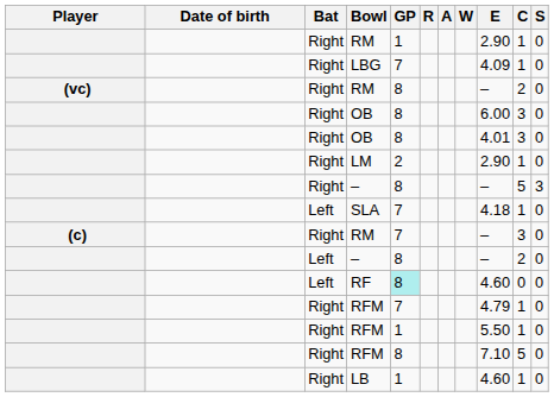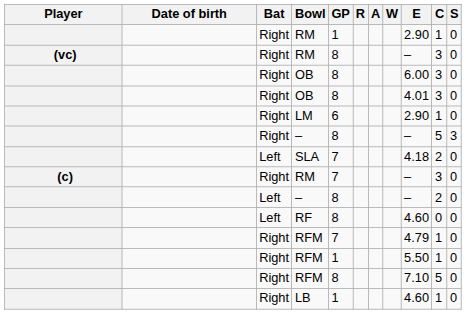 <table class="wikitable sortable plainrowheaders">
 <tr>
 <th scope="col" width="140">Player</th>
 <th scope="col" width="160">Date of birth</th>
 <th scope="col">Bat</th>
 <th scope="col">Bowl</th>
 <th scope="col">GP</th>
 <th scope="col">R</th>
 <th scope="col">A</th>
 <th scope="col">W</th>
 <th scope="col">E</th>
 <th scope="col">C</th>
 <th scope="col">S</th>
 </tr>
 <tr>
 <th scope="row"></th>
 <td></td>
 <td>Right</td>
 <td>RM</td>
 <td>1</td>
 <td></td>
 <td></td>
 <td></td>
 <td>2.90</td>
 <td>1</td>
 <td>0</td>
 </tr>
 <tr>
-<th scope="row"></th>
-<td></td>
-<td>Right</td>
-<td>LBG</td>
-<td>7</td>
-<td></td>
-<td></td>
-<td></td>
-<td>4.09</td>
-<td>1</td>
-<td>0</td>
-</tr>
-<tr>
 <th scope="row"> (vc)</th>
 <td></td>
 <td>Right</td>
 <td>RM</td>
 <td>8</td>
 <td></td>
 <td></td>
 <td></td>
 <td>–</td>
-<td>2</td>
+<td>3</td>
 <td>0</td>
 </tr>
 <tr>
 <th scope="row"></th>
 <td></td>
 <td>Right</td>
 <td>OB</td>
 <td>8</td>
 <td></td>
 <td></td>
 <td></td>
 <td>6.00</td>
 <td>3</td>
 <td>0</td>
 </tr>
 <tr>
 <th scope="row"></th>
 <td></td>
 <td>Right</td>
 <td>OB</td>
 <td>8</td>
 <td></td>
 <td></td>
 <td></td>
 <td>4.01</td>
 <td>3</td>
 <td>0</td>
 </tr>
 <tr>
 <th scope="row"></th>
 <td></td>
 <td>Right</td>
 <td>LM</td>
-<td>2</td>
+<td>6</td>
 <td></td>
 <td></td>
 <td></td>
 <td>2.90</td>
 <td>1</td>
 <td>0</td>
 </tr>
 <tr>
 <th scope="row"> </th>
 <td></td>
 <td>Right</td>
 <td>–</td>
 <td>8</td>
 <td></td>
 <td></td>
 <td></td>
 <td>–</td>
 <td>5</td>
 <td>3</td>
 </tr>
 <tr>
 <th scope="row"></th>
 <td></td>
 <td>Left</td>
 <td>SLA</td>
 <td>7</td>
 <td></td>
 <td></td>
 <td></td>
 <td>4.18</td>
-<td>1</td>
+<td>2</td>
 <td>0</td>
 </tr>
 <tr>
 <th scope="row"> (c)</th>
 <td></td>
 <td>Right</td>
 <td>RM</td>
 <td>7</td>
 <td></td>
 <td></td>
 <td></td>
 <td>–</td>
 <td>3</td>
 <td>0</td>
 </tr>
 <tr>
 <th scope="row"> </th>
 <td></td>
 <td>Left</td>
 <td>–</td>
 <td>8</td>
 <td></td>
 <td></td>
 <td></td>
 <td>–</td>
 <td>2</td>
 <td>0</td>
 </tr>
 <tr>
 <th scope="row"></th>
 <td></td>
 <td>Left</td>
 <td>RF</td>
-<td style="background: paleturquoise;">8</td>
+<td>8</td>
 <td></td>
 <td></td>
 <td></td>
 <td>4.60</td>
 <td>0</td>
 <td>0</td>
 </tr>
 <tr>
 <th scope="row"></th>
 <td></td>
 <td>Right</td>
 <td>RFM</td>
 <td>7</td>
 <td></td>
 <td></td>
 <td></td>
 <td>4.79</td>
 <td>1</td>
 <td>0</td>
 </tr>
 <tr>
 <th scope="row"></th>
 <td></td>
 <td>Right</td>
 <td>RFM</td>
 <td>1</td>
 <td></td>
 <td></td>
 <td></td>
 <td>5.50</td>
 <td>1</td>
 <td>0</td>
 </tr>
 <tr>
 <th scope="row"></th>
 <td></td>
 <td>Right</td>
 <td>RFM</td>
 <td>8</td>
 <td></td>
 <td></td>
 <td></td>
 <td>7.10</td>
 <td>5</td>
 <td>0</td>
 </tr>
 <tr>
 <th scope="row"></th>
 <td></td>
 <td>Right</td>
 <td>LB</td>
 <td>1</td>
 <td></td>
 <td></td>
 <td></td>
 <td>4.60</td>
 <td>1</td>
 <td>0</td>
 </tr>
 </table>
